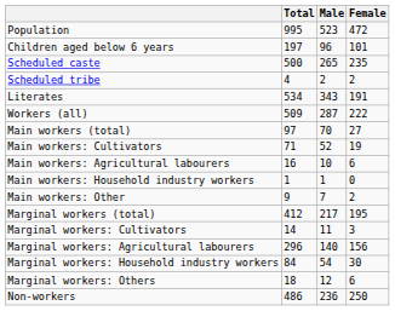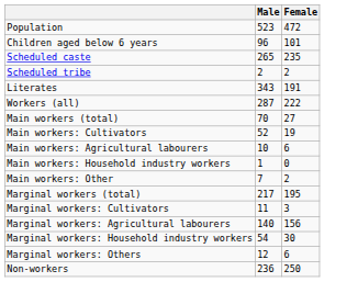 <table class="wikitable sortable">
 <tr>
 <th></th>
-<th>Total</th>
 <th>Male</th>
 <th>Female</th>
 </tr>
 <tr>
 <td>Population</td>
-<td>995</td>
 <td>523</td>
 <td>472</td>
 </tr>
 <tr>
 <td>Children aged below 6 years</td>
-<td>197</td>
 <td>96</td>
 <td>101</td>
 </tr>
 <tr>
 <td><a href='#'>Scheduled caste</a></td>
-<td>500</td>
 <td>265</td>
 <td>235</td>
 </tr>
 <tr>
 <td><a href='#'>Scheduled tribe</a></td>
-<td>4</td>
 <td>2</td>
 <td>2</td>
 </tr>
 <tr>
 <td>Literates</td>
-<td>534</td>
 <td>343</td>
 <td>191</td>
 </tr>
 <tr>
 <td>Workers (all)</td>
-<td>509</td>
 <td>287</td>
 <td>222</td>
 </tr>
 <tr>
 <td>Main workers (total)</td>
-<td>97</td>
 <td>70</td>
 <td>27</td>
 </tr>
 <tr>
 <td>Main workers: Cultivators</td>
-<td>71</td>
 <td>52</td>
 <td>19</td>
 </tr>
 <tr>
 <td>Main workers: Agricultural labourers</td>
-<td>16</td>
 <td>10</td>
 <td>6</td>
 </tr>
 <tr>
 <td>Main workers: Household industry workers</td>
 <td>1</td>
-<td>1</td>
 <td>0</td>
 </tr>
 <tr>
 <td>Main workers: Other</td>
-<td>9</td>
 <td>7</td>
 <td>2</td>
 </tr>
 <tr>
 <td>Marginal workers (total)</td>
-<td>412</td>
 <td>217</td>
 <td>195</td>
 </tr>
 <tr>
 <td>Marginal workers: Cultivators</td>
-<td>14</td>
 <td>11</td>
 <td>3</td>
 </tr>
 <tr>
 <td>Marginal workers: Agricultural labourers</td>
-<td>296</td>
 <td>140</td>
 <td>156</td>
 </tr>
 <tr>
 <td>Marginal workers: Household industry workers</td>
-<td>84</td>
 <td>54</td>
 <td>30</td>
 </tr>
 <tr>
 <td>Marginal workers: Others</td>
-<td>18</td>
 <td>12</td>
 <td>6</td>
 </tr>
 <tr>
 <td>Non-workers</td>
-<td>486</td>
 <td>236</td>
 <td>250</td>
 </tr>
 </table>
